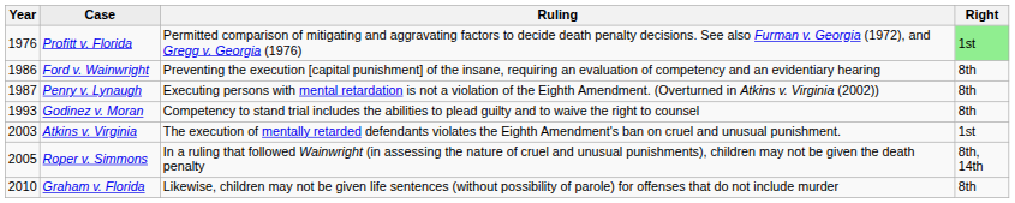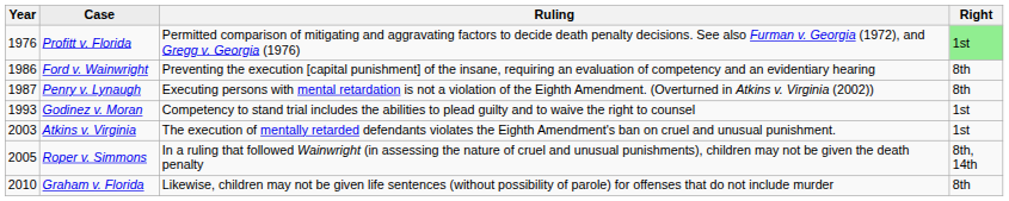 <table class="wikitable">
 <tr>
 <th>Year</th>
 <th style="background: #ececec; width:12%">Case</th>
 <th>Ruling</th>
 <th>Right</th>
 </tr>
 <tr>
 <td>1976</td>
 <td><em><a href='#'>Profitt v. Florida</a></em></td>
 <td>Permitted comparison of mitigating and aggravating factors to decide death penalty decisions. See also <em><a href='#'>Furman v. Georgia</a></em> (1972), and <em><a href='#'>Gregg v. Georgia</a></em> (1976)</td>
 <td style="background: lightgreen;">1st</td>
 </tr>
 <tr>
 <td>1986</td>
 <td><em><a href='#'>Ford v. Wainwright</a></em></td>
 <td>Preventing the execution [capital punishment] of the insane, requiring an evaluation of competency and an evidentiary hearing</td>
 <td>8th</td>
 </tr>
 <tr>
 <td>1987</td>
 <td><em><a href='#'>Penry v. Lynaugh</a></em></td>
 <td>Executing persons with <a href='#'>mental retardation</a> is not a violation of the Eighth Amendment. (Overturned in <em>Atkins v. Virginia</em> (2002))</td>
 <td>8th</td>
 </tr>
 <tr>
 <td>1993</td>
 <td><em><a href='#'>Godinez v. Moran</a></em></td>
 <td>Competency to stand trial includes the abilities to plead guilty and to waive the right to counsel</td>
-<td>8th</td>
+<td>1st</td>
 </tr>
 <tr>
 <td>2003</td>
 <td><em><a href='#'>Atkins v. Virginia</a></em></td>
 <td>The execution of <a href='#'>mentally retarded</a> defendants violates the Eighth Amendment's ban on cruel and unusual punishment.</td>
 <td>1st</td>
 </tr>
 <tr>
 <td>2005</td>
 <td><em><a href='#'>Roper v. Simmons</a></em></td>
 <td>In a ruling that followed <em>Wainwright</em> (in assessing the nature of cruel and unusual punishments), children may not be given the death penalty</td>
 <td>8th, 14th</td>
 </tr>
 <tr>
 <td>2010</td>
 <td><em><a href='#'>Graham v. Florida</a></em></td>
 <td>Likewise, children may not be given life sentences (without possibility of parole) for offenses that do not include murder</td>
 <td>8th</td>
 </tr>
 </table>
